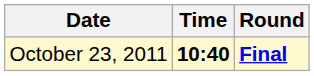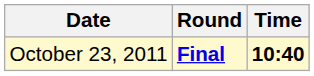 <table class="wikitable">
 <tr>
 <th>Date</th>
+<th>Round</th>
 <th>Time</th>
-<th>Round</th>
 </tr>
 <tr style=background:lemonchiffon>
 <td>October 23, 2011</td>
+<td><strong><a href='#'>Final</a></strong></td>
 <td><strong>10:40</strong></td>
-<td><strong><a href='#'>Final</a></strong></td>
 </tr>
 </table>
